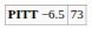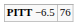 <table class="wikitable">
 <tr align="center">
 </tr>
 <tr align="center">
 <td><strong>PITT</strong> −6.5</td>
-<td>73</td>
+<td>76</td>
 </tr>
 </table>
